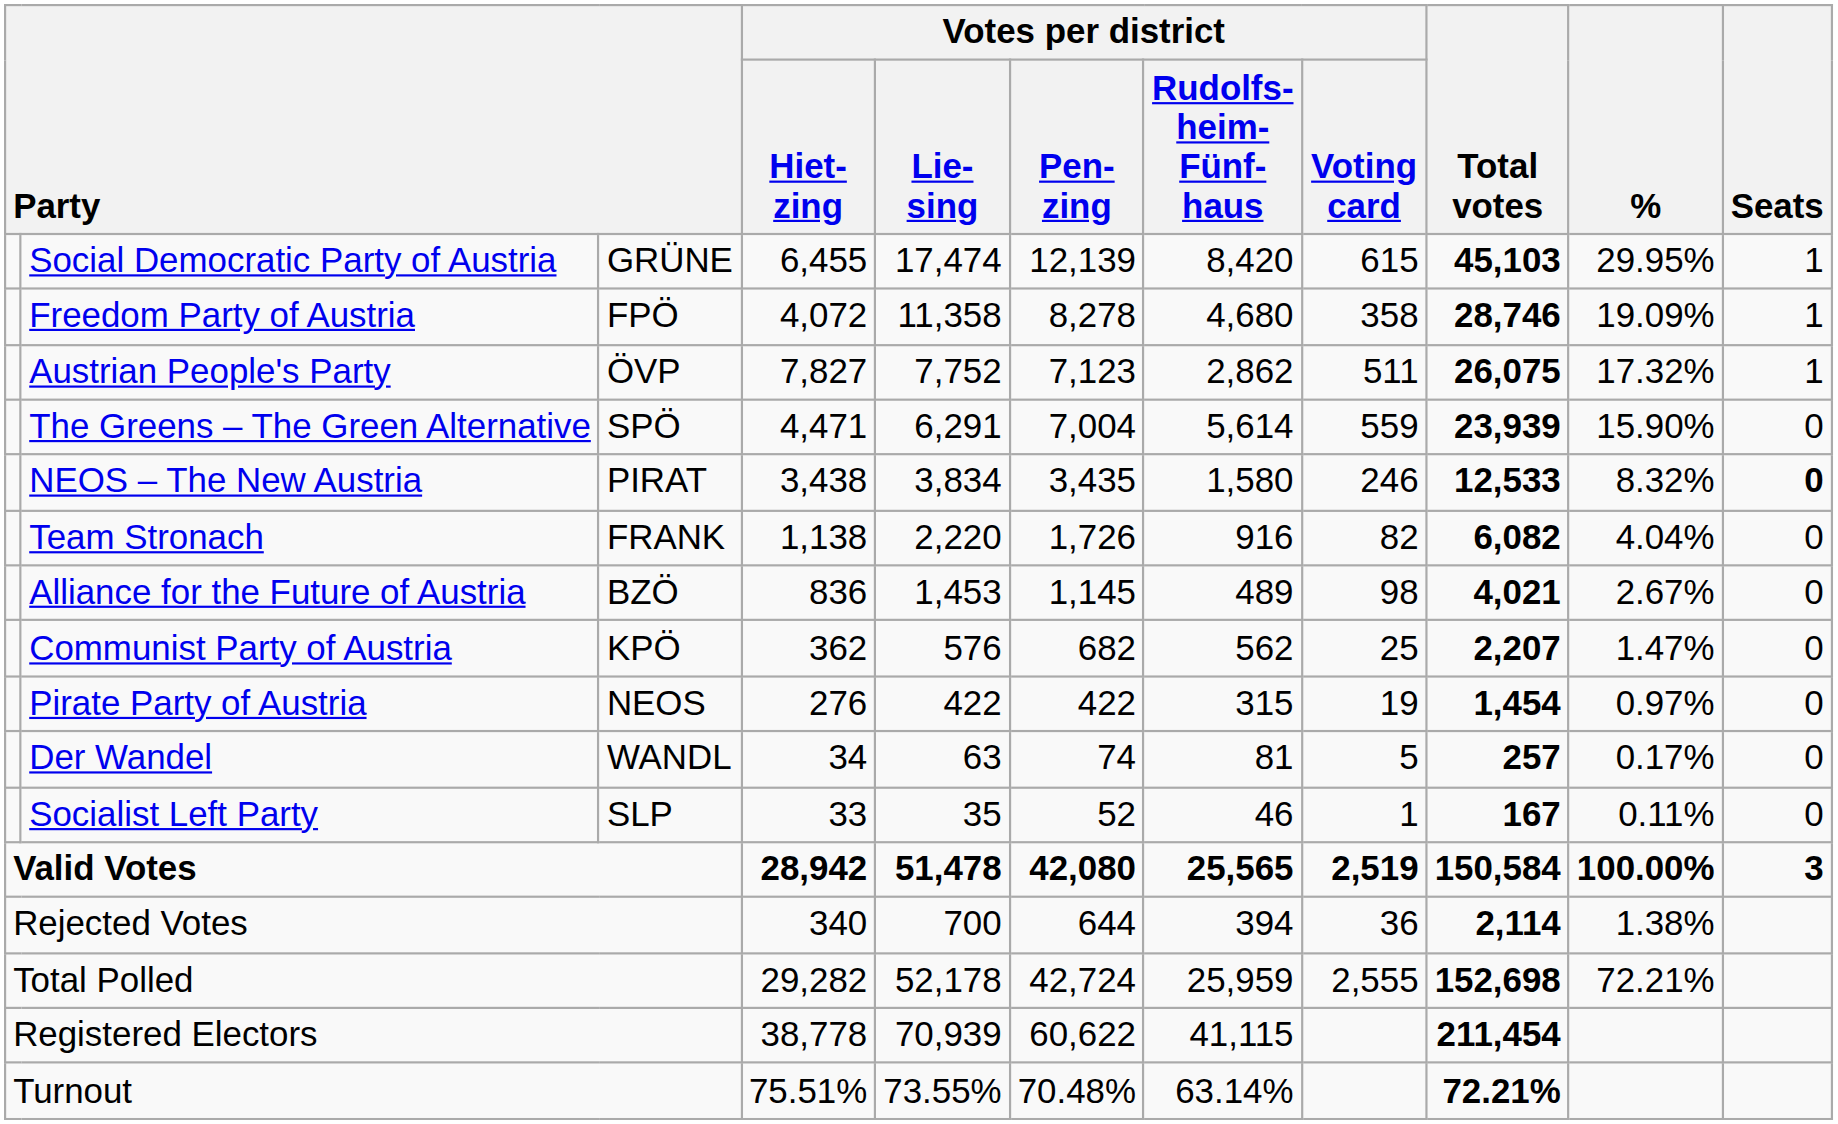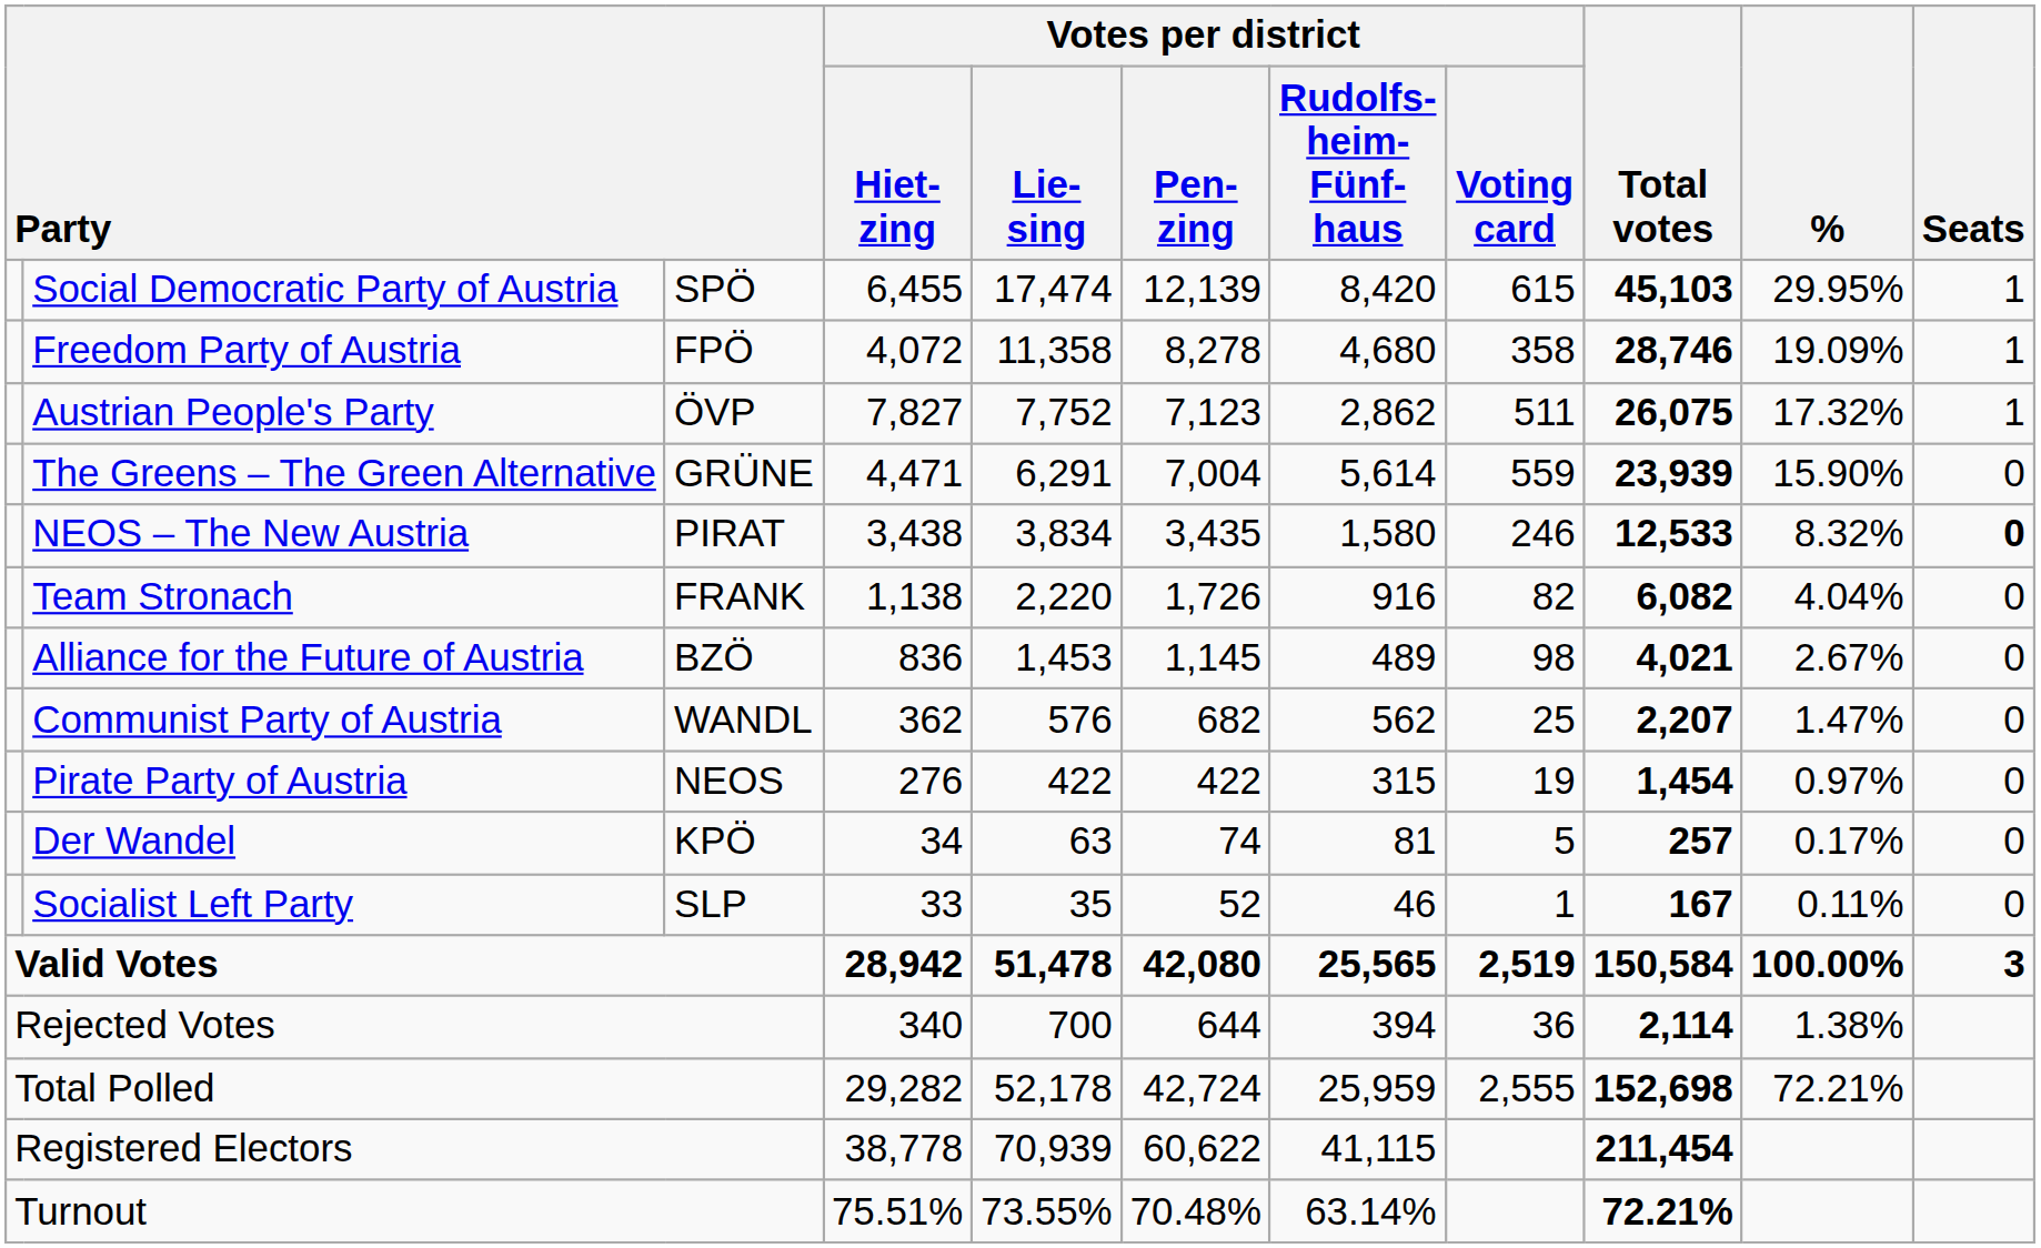 <table class="wikitable" border="1" style="text-align:right;">
 <tr>
 <th style="text-align:left;" valign=bottom rowspan=2 colspan=3>Party</th>
 <th colspan=5>Votes per district</th>
 <th align=center valign=bottom rowspan=2 width="50">Total<br>votes</th>
 <th align=center valign=bottom rowspan=2 width="50">%</th>
 <th align=center valign=bottom rowspan=2>Seats</th>
 </tr>
 <tr>
 <th align=center valign=bottom width="50"><a href='#'>Hiet-<br>zing</a></th>
 <th align=center valign=bottom width="50"><a href='#'>Lie-<br>sing</a></th>
 <th align=center valign=bottom width="50"><a href='#'>Pen-<br>zing</a></th>
 <th align=center valign=bottom width="50"><a href='#'>Rudolfs-<br>heim-<br>Fünf-<br>haus</a></th>
 <th align=center valign=bottom width="50"><a href='#'>Voting<br>card</a></th>
 </tr>
 <tr>
 <td></td>
 <td align=left><a href='#'>Social Democratic Party of Austria</a></td>
-<td align=left>GRÜNE</td>
+<td align=left>SPÖ</td>
 <td>6,455</td>
 <td>17,474</td>
 <td>12,139</td>
 <td>8,420</td>
 <td>615</td>
 <td><strong>45,103</strong></td>
 <td>29.95%</td>
 <td>1</td>
 </tr>
 <tr>
 <td></td>
 <td align=left><a href='#'>Freedom Party of Austria</a></td>
 <td align=left>FPÖ</td>
 <td>4,072</td>
 <td>11,358</td>
 <td>8,278</td>
 <td>4,680</td>
 <td>358</td>
 <td><strong>28,746</strong></td>
 <td>19.09%</td>
 <td>1</td>
 </tr>
 <tr>
 <td></td>
 <td align=left><a href='#'>Austrian People's Party</a></td>
 <td align=left>ÖVP</td>
 <td>7,827</td>
 <td>7,752</td>
 <td>7,123</td>
 <td>2,862</td>
 <td>511</td>
 <td><strong>26,075</strong></td>
 <td>17.32%</td>
 <td>1</td>
 </tr>
 <tr>
 <td></td>
 <td align=left style="white-space: nowrap;"><a href='#'>The Greens – The Green Alternative</a></td>
-<td align=left>SPÖ</td>
+<td align=left>GRÜNE</td>
 <td>4,471</td>
 <td>6,291</td>
 <td>7,004</td>
 <td>5,614</td>
 <td>559</td>
 <td><strong>23,939</strong></td>
 <td>15.90%</td>
 <td>0</td>
 </tr>
 <tr>
 <td></td>
 <td align=left><a href='#'>NEOS – The New Austria</a></td>
 <td align=left>PIRAT</td>
 <td>3,438</td>
 <td>3,834</td>
 <td>3,435</td>
 <td>1,580</td>
 <td>246</td>
 <td><strong>12,533</strong></td>
 <td>8.32%</td>
 <td><strong>0</strong></td>
 </tr>
 <tr>
 <td></td>
 <td align=left><a href='#'>Team Stronach</a></td>
 <td align=left>FRANK</td>
 <td>1,138</td>
 <td>2,220</td>
 <td>1,726</td>
 <td>916</td>
 <td>82</td>
 <td><strong>6,082</strong></td>
 <td>4.04%</td>
 <td>0</td>
 </tr>
 <tr>
 <td></td>
 <td align=left><a href='#'>Alliance for the Future of Austria</a></td>
 <td align=left>BZÖ</td>
 <td>836</td>
 <td>1,453</td>
 <td>1,145</td>
 <td>489</td>
 <td>98</td>
 <td><strong>4,021</strong></td>
 <td>2.67%</td>
 <td>0</td>
 </tr>
 <tr>
 <td></td>
 <td align=left><a href='#'>Communist Party of Austria</a></td>
-<td align=left>KPÖ</td>
+<td align=left>WANDL</td>
 <td>362</td>
 <td>576</td>
 <td>682</td>
 <td>562</td>
 <td>25</td>
 <td><strong>2,207</strong></td>
 <td>1.47%</td>
 <td>0</td>
 </tr>
 <tr>
 <td></td>
 <td align=left><a href='#'>Pirate Party of Austria</a></td>
 <td align=left>NEOS</td>
 <td>276</td>
 <td>422</td>
 <td>422</td>
 <td>315</td>
 <td>19</td>
 <td><strong>1,454</strong></td>
 <td>0.97%</td>
 <td>0</td>
 </tr>
 <tr>
 <td></td>
 <td align=left><a href='#'>Der Wandel</a></td>
-<td align=left>WANDL</td>
+<td align=left>KPÖ</td>
 <td>34</td>
 <td>63</td>
 <td>74</td>
 <td>81</td>
 <td>5</td>
 <td><strong>257</strong></td>
 <td>0.17%</td>
 <td>0</td>
 </tr>
 <tr>
 <td></td>
 <td align=left><a href='#'>Socialist Left Party</a></td>
 <td align=left>SLP</td>
 <td>33</td>
 <td>35</td>
 <td>52</td>
 <td>46</td>
 <td>1</td>
 <td><strong>167</strong></td>
 <td>0.11%</td>
 <td>0</td>
 </tr>
 <tr style="font-weight:bold">
 <td align=left colspan=3>Valid Votes</td>
 <td>28,942</td>
 <td>51,478</td>
 <td>42,080</td>
 <td>25,565</td>
 <td>2,519</td>
 <td>150,584</td>
 <td>100.00%</td>
 <td>3</td>
 </tr>
 <tr>
 <td align=left colspan=3>Rejected Votes</td>
 <td>340</td>
 <td>700</td>
 <td>644</td>
 <td>394</td>
 <td>36</td>
 <td><strong>2,114</strong></td>
 <td>1.38%</td>
 <td></td>
 </tr>
 <tr>
 <td align=left colspan=3>Total Polled</td>
 <td>29,282</td>
 <td>52,178</td>
 <td>42,724</td>
 <td>25,959</td>
 <td>2,555</td>
 <td><strong>152,698</strong></td>
 <td>72.21%</td>
 <td></td>
 </tr>
 <tr>
 <td align=left colspan=3>Registered Electors</td>
 <td>38,778</td>
 <td>70,939</td>
 <td>60,622</td>
 <td>41,115</td>
 <td></td>
 <td><strong>211,454</strong></td>
 <td></td>
 <td></td>
 </tr>
 <tr>
 <td align=left colspan=3>Turnout</td>
 <td>75.51%</td>
 <td>73.55%</td>
 <td>70.48%</td>
 <td>63.14%</td>
 <td></td>
 <td><strong>72.21%</strong></td>
 <td></td>
 <td></td>
 </tr>
 </table>
